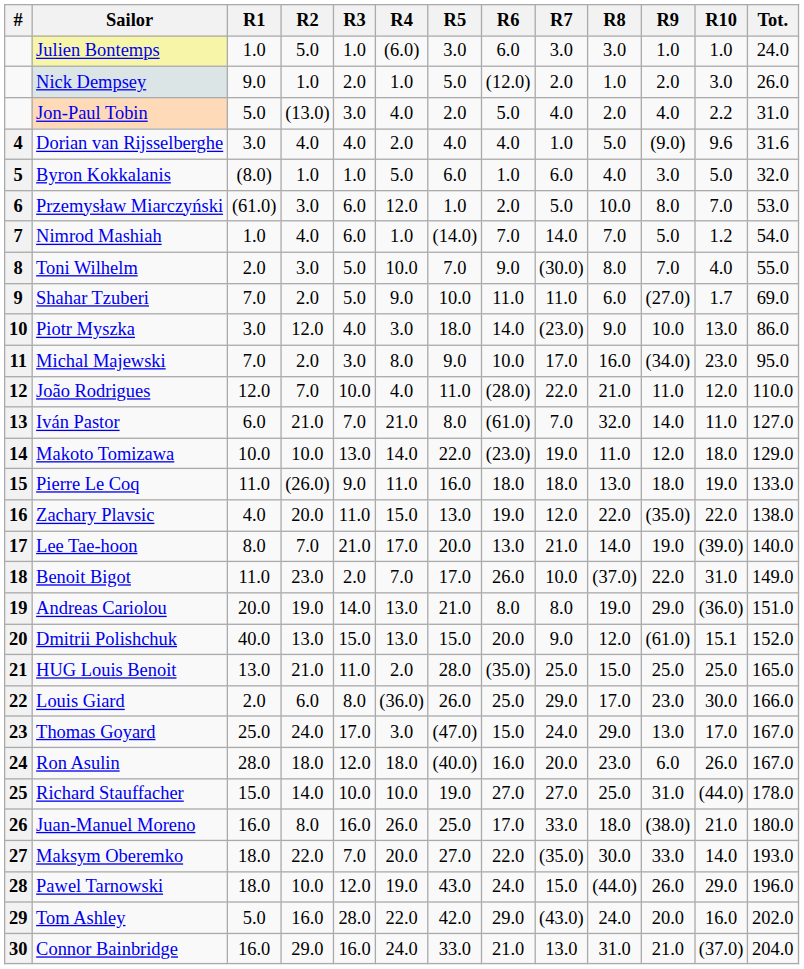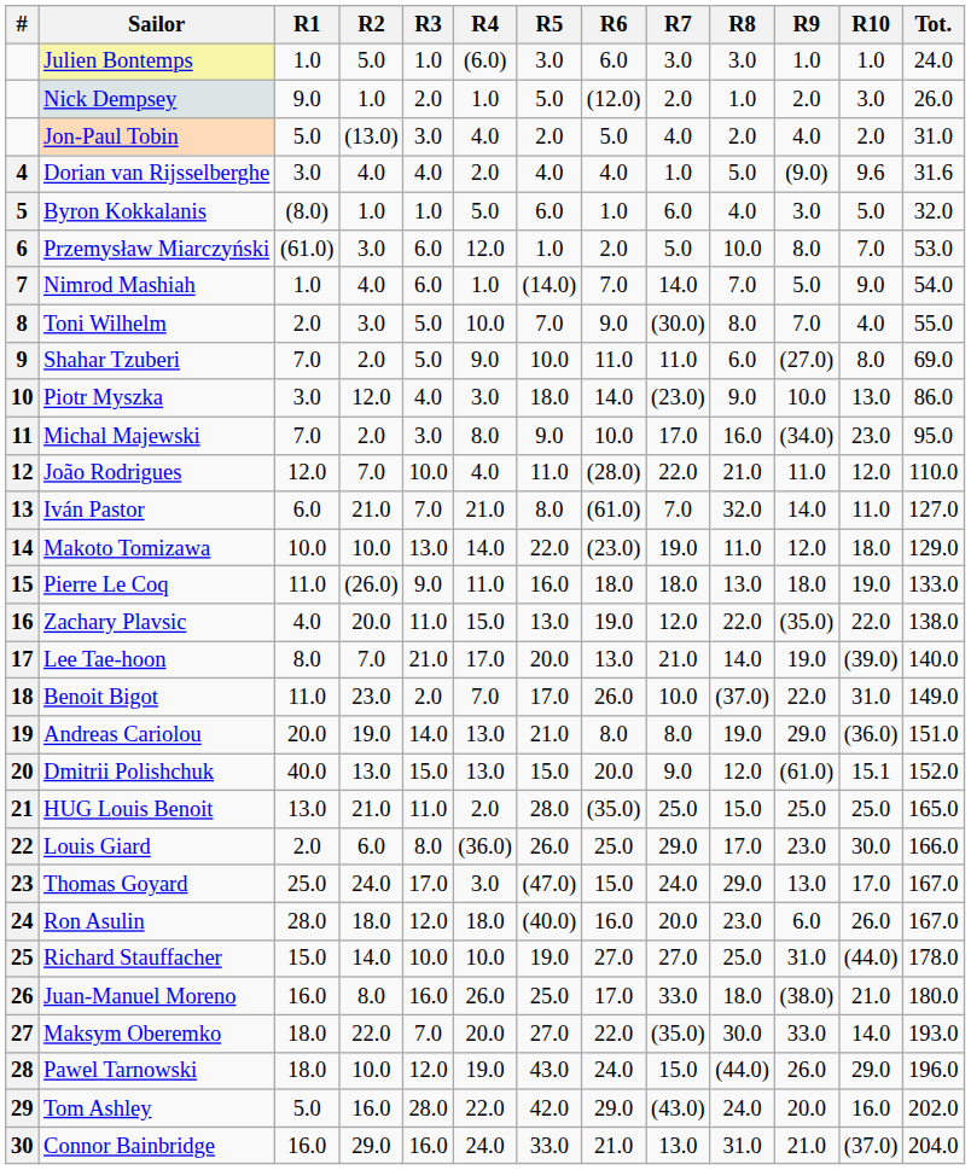 <table class="wikitable" style="font-size:88%; text-align:center;">
 <tr>
 <th>#</th>
 <th>Sailor</th>
 <th>R1</th>
 <th>R2</th>
 <th>R3</th>
 <th>R4</th>
 <th>R5</th>
 <th>R6</th>
 <th>R7</th>
 <th>R8</th>
 <th>R9</th>
 <th>R10</th>
 <th>Tot.</th>
 </tr>
 <tr>
 <td></td>
 <td align=left bgcolor=#F7F6A8> <a href='#'>Julien Bontemps</a></td>
 <td>1.0</td>
 <td>5.0</td>
 <td>1.0</td>
 <td>(6.0)</td>
 <td>3.0</td>
 <td>6.0</td>
 <td>3.0</td>
 <td>3.0</td>
 <td>1.0</td>
 <td>1.0</td>
 <td>24.0</td>
 </tr>
 <tr>
 <td></td>
 <td align=left bgcolor=#DCE5E5> <a href='#'>Nick Dempsey</a></td>
 <td>9.0</td>
 <td>1.0</td>
 <td>2.0</td>
 <td>1.0</td>
 <td>5.0</td>
 <td>(12.0)</td>
 <td>2.0</td>
 <td>1.0</td>
 <td>2.0</td>
 <td>3.0</td>
 <td>26.0</td>
 </tr>
 <tr>
 <td></td>
 <td align=left bgcolor=#FFDAB9> <a href='#'>Jon-Paul Tobin</a></td>
 <td>5.0</td>
 <td>(13.0)</td>
 <td>3.0</td>
 <td>4.0</td>
 <td>2.0</td>
 <td>5.0</td>
 <td>4.0</td>
 <td>2.0</td>
 <td>4.0</td>
-<td>2.2</td>
+<td>2.0</td>
 <td>31.0</td>
 </tr>
 <tr>
 <th>4</th>
 <td align=left> <a href='#'>Dorian van Rijsselberghe</a></td>
 <td>3.0</td>
 <td>4.0</td>
 <td>4.0</td>
 <td>2.0</td>
 <td>4.0</td>
 <td>4.0</td>
 <td>1.0</td>
 <td>5.0</td>
 <td>(9.0)</td>
 <td>9.6</td>
 <td>31.6</td>
 </tr>
 <tr>
 <th>5</th>
 <td align=left> <a href='#'>Byron Kokkalanis</a></td>
 <td>(8.0)</td>
 <td>1.0</td>
 <td>1.0</td>
 <td>5.0</td>
 <td>6.0</td>
 <td>1.0</td>
 <td>6.0</td>
 <td>4.0</td>
 <td>3.0</td>
 <td>5.0</td>
 <td>32.0</td>
 </tr>
 <tr>
 <th>6</th>
 <td align=left> <a href='#'>Przemysław Miarczyński</a></td>
 <td>(61.0)</td>
 <td>3.0</td>
 <td>6.0</td>
 <td>12.0</td>
 <td>1.0</td>
 <td>2.0</td>
 <td>5.0</td>
 <td>10.0</td>
 <td>8.0</td>
 <td>7.0</td>
 <td>53.0</td>
 </tr>
 <tr>
 <th>7</th>
 <td align=left> <a href='#'>Nimrod Mashiah</a></td>
 <td>1.0</td>
 <td>4.0</td>
 <td>6.0</td>
 <td>1.0</td>
 <td>(14.0)</td>
 <td>7.0</td>
 <td>14.0</td>
 <td>7.0</td>
 <td>5.0</td>
-<td>1.2</td>
+<td>9.0</td>
 <td>54.0</td>
 </tr>
 <tr>
 <th>8</th>
 <td align=left> <a href='#'>Toni Wilhelm</a></td>
 <td>2.0</td>
 <td>3.0</td>
 <td>5.0</td>
 <td>10.0</td>
 <td>7.0</td>
 <td>9.0</td>
 <td>(30.0)</td>
 <td>8.0</td>
 <td>7.0</td>
 <td>4.0</td>
 <td>55.0</td>
 </tr>
 <tr>
 <th>9</th>
 <td align=left> <a href='#'>Shahar Tzuberi</a></td>
 <td>7.0</td>
 <td>2.0</td>
 <td>5.0</td>
 <td>9.0</td>
 <td>10.0</td>
 <td>11.0</td>
 <td>11.0</td>
 <td>6.0</td>
 <td>(27.0)</td>
-<td>1.7</td>
+<td>8.0</td>
 <td>69.0</td>
 </tr>
 <tr>
 <th>10</th>
 <td align=left> <a href='#'>Piotr Myszka</a></td>
 <td>3.0</td>
 <td>12.0</td>
 <td>4.0</td>
 <td>3.0</td>
 <td>18.0</td>
 <td>14.0</td>
 <td>(23.0)</td>
 <td>9.0</td>
 <td>10.0</td>
 <td>13.0</td>
 <td>86.0</td>
 </tr>
 <tr>
 <th>11</th>
 <td align=left> <a href='#'>Michal Majewski</a></td>
 <td>7.0</td>
 <td>2.0</td>
 <td>3.0</td>
 <td>8.0</td>
 <td>9.0</td>
 <td>10.0</td>
 <td>17.0</td>
 <td>16.0</td>
 <td>(34.0)</td>
 <td>23.0</td>
 <td>95.0</td>
 </tr>
 <tr>
 <th>12</th>
 <td align=left> <a href='#'>João Rodrigues</a></td>
 <td>12.0</td>
 <td>7.0</td>
 <td>10.0</td>
 <td>4.0</td>
 <td>11.0</td>
 <td>(28.0)</td>
 <td>22.0</td>
 <td>21.0</td>
 <td>11.0</td>
 <td>12.0</td>
 <td>110.0</td>
 </tr>
 <tr>
 <th>13</th>
 <td align=left> <a href='#'>Iván Pastor</a></td>
 <td>6.0</td>
 <td>21.0</td>
 <td>7.0</td>
 <td>21.0</td>
 <td>8.0</td>
 <td>(61.0)</td>
 <td>7.0</td>
 <td>32.0</td>
 <td>14.0</td>
 <td>11.0</td>
 <td>127.0</td>
 </tr>
 <tr>
 <th>14</th>
 <td align=left> <a href='#'>Makoto Tomizawa</a></td>
 <td>10.0</td>
 <td>10.0</td>
 <td>13.0</td>
 <td>14.0</td>
 <td>22.0</td>
 <td>(23.0)</td>
 <td>19.0</td>
 <td>11.0</td>
 <td>12.0</td>
 <td>18.0</td>
 <td>129.0</td>
 </tr>
 <tr>
 <th>15</th>
 <td align=left> <a href='#'>Pierre Le Coq</a></td>
 <td>11.0</td>
 <td>(26.0)</td>
 <td>9.0</td>
 <td>11.0</td>
 <td>16.0</td>
 <td>18.0</td>
 <td>18.0</td>
 <td>13.0</td>
 <td>18.0</td>
 <td>19.0</td>
 <td>133.0</td>
 </tr>
 <tr>
 <th>16</th>
 <td align=left> <a href='#'>Zachary Plavsic</a></td>
 <td>4.0</td>
 <td>20.0</td>
 <td>11.0</td>
 <td>15.0</td>
 <td>13.0</td>
 <td>19.0</td>
 <td>12.0</td>
 <td>22.0</td>
 <td>(35.0)</td>
 <td>22.0</td>
 <td>138.0</td>
 </tr>
 <tr>
 <th>17</th>
 <td align=left> <a href='#'>Lee Tae-hoon</a></td>
 <td>8.0</td>
 <td>7.0</td>
 <td>21.0</td>
 <td>17.0</td>
 <td>20.0</td>
 <td>13.0</td>
 <td>21.0</td>
 <td>14.0</td>
 <td>19.0</td>
 <td>(39.0)</td>
 <td>140.0</td>
 </tr>
 <tr>
 <th>18</th>
 <td align=left> <a href='#'>Benoit Bigot</a></td>
 <td>11.0</td>
 <td>23.0</td>
 <td>2.0</td>
 <td>7.0</td>
 <td>17.0</td>
 <td>26.0</td>
 <td>10.0</td>
 <td>(37.0)</td>
 <td>22.0</td>
 <td>31.0</td>
 <td>149.0</td>
 </tr>
 <tr>
 <th>19</th>
 <td align=left> <a href='#'>Andreas Cariolou</a></td>
 <td>20.0</td>
 <td>19.0</td>
 <td>14.0</td>
 <td>13.0</td>
 <td>21.0</td>
 <td>8.0</td>
 <td>8.0</td>
 <td>19.0</td>
 <td>29.0</td>
 <td>(36.0)</td>
 <td>151.0</td>
 </tr>
 <tr>
 <th>20</th>
 <td align=left> <a href='#'>Dmitrii Polishchuk</a></td>
 <td>40.0</td>
 <td>13.0</td>
 <td>15.0</td>
 <td>13.0</td>
 <td>15.0</td>
 <td>20.0</td>
 <td>9.0</td>
 <td>12.0</td>
 <td>(61.0)</td>
 <td>15.1</td>
 <td>152.0</td>
 </tr>
 <tr>
 <th>21</th>
 <td align=left> <a href='#'>HUG Louis Benoit</a></td>
 <td>13.0</td>
 <td>21.0</td>
 <td>11.0</td>
 <td>2.0</td>
 <td>28.0</td>
 <td>(35.0)</td>
 <td>25.0</td>
 <td>15.0</td>
 <td>25.0</td>
 <td>25.0</td>
 <td>165.0</td>
 </tr>
 <tr>
 <th>22</th>
 <td align=left> <a href='#'>Louis Giard</a></td>
 <td>2.0</td>
 <td>6.0</td>
 <td>8.0</td>
 <td>(36.0)</td>
 <td>26.0</td>
 <td>25.0</td>
 <td>29.0</td>
 <td>17.0</td>
 <td>23.0</td>
 <td>30.0</td>
 <td>166.0</td>
 </tr>
 <tr>
 <th>23</th>
 <td align=left> <a href='#'>Thomas Goyard</a></td>
 <td>25.0</td>
 <td>24.0</td>
 <td>17.0</td>
 <td>3.0</td>
 <td>(47.0)</td>
 <td>15.0</td>
 <td>24.0</td>
 <td>29.0</td>
 <td>13.0</td>
 <td>17.0</td>
 <td>167.0</td>
 </tr>
 <tr>
 <th>24</th>
 <td align=left> <a href='#'>Ron Asulin</a></td>
 <td>28.0</td>
 <td>18.0</td>
 <td>12.0</td>
 <td>18.0</td>
 <td>(40.0)</td>
 <td>16.0</td>
 <td>20.0</td>
 <td>23.0</td>
 <td>6.0</td>
 <td>26.0</td>
 <td>167.0</td>
 </tr>
 <tr>
 <th>25</th>
 <td align=left> <a href='#'>Richard Stauffacher</a></td>
 <td>15.0</td>
 <td>14.0</td>
 <td>10.0</td>
 <td>10.0</td>
 <td>19.0</td>
 <td>27.0</td>
 <td>27.0</td>
 <td>25.0</td>
 <td>31.0</td>
 <td>(44.0)</td>
 <td>178.0</td>
 </tr>
 <tr>
 <th>26</th>
 <td align=left> <a href='#'>Juan-Manuel Moreno</a></td>
 <td>16.0</td>
 <td>8.0</td>
 <td>16.0</td>
 <td>26.0</td>
 <td>25.0</td>
 <td>17.0</td>
 <td>33.0</td>
 <td>18.0</td>
 <td>(38.0)</td>
 <td>21.0</td>
 <td>180.0</td>
 </tr>
 <tr>
 <th>27</th>
 <td align=left> <a href='#'>Maksym Oberemko</a></td>
 <td>18.0</td>
 <td>22.0</td>
 <td>7.0</td>
 <td>20.0</td>
 <td>27.0</td>
 <td>22.0</td>
 <td>(35.0)</td>
 <td>30.0</td>
 <td>33.0</td>
 <td>14.0</td>
 <td>193.0</td>
 </tr>
 <tr>
 <th>28</th>
 <td align=left> <a href='#'>Pawel Tarnowski</a></td>
 <td>18.0</td>
 <td>10.0</td>
 <td>12.0</td>
 <td>19.0</td>
 <td>43.0</td>
 <td>24.0</td>
 <td>15.0</td>
 <td>(44.0)</td>
 <td>26.0</td>
 <td>29.0</td>
 <td>196.0</td>
 </tr>
 <tr>
 <th>29</th>
 <td align=left> <a href='#'>Tom Ashley</a></td>
 <td>5.0</td>
 <td>16.0</td>
 <td>28.0</td>
 <td>22.0</td>
 <td>42.0</td>
 <td>29.0</td>
 <td>(43.0)</td>
 <td>24.0</td>
 <td>20.0</td>
 <td>16.0</td>
 <td>202.0</td>
 </tr>
 <tr>
 <th>30</th>
 <td align=left> <a href='#'>Connor Bainbridge</a></td>
 <td>16.0</td>
 <td>29.0</td>
 <td>16.0</td>
 <td>24.0</td>
 <td>33.0</td>
 <td>21.0</td>
 <td>13.0</td>
 <td>31.0</td>
 <td>21.0</td>
 <td>(37.0)</td>
 <td>204.0</td>
 </tr>
 </table>
